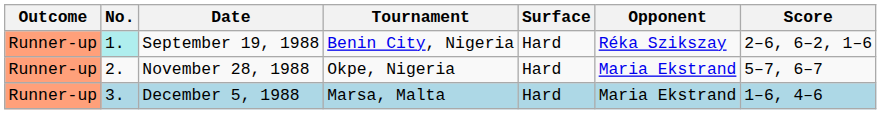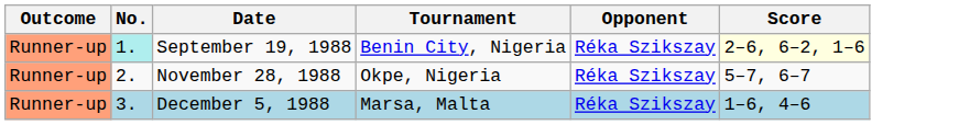 <table class="wikitable" style="font-size:97%;">
 <tr>
 <th>Outcome</th>
 <th>No.</th>
 <th>Date</th>
 <th>Tournament</th>
-<th>Surface</th>
 <th>Opponent</th>
 <th>Score</th>
 </tr>
 <tr>
 <td bgcolor=FFA07A>Runner-up</td>
 <td style="background: paleturquoise;">1.</td>
 <td>September 19, 1988</td>
 <td><a href='#'>Benin City</a>, Nigeria</td>
-<td>Hard</td>
 <td> <a href='#'>Réka Szikszay</a></td>
-<td>2–6, 6–2, 1–6</td>
+<td style="background: lightyellow;">2–6, 6–2, 1–6</td>
 </tr>
 <tr>
 <td bgcolor=FFA07A>Runner-up</td>
 <td>2.</td>
 <td>November 28, 1988</td>
 <td>Okpe, Nigeria</td>
-<td>Hard</td>
-<td> <a href='#'>Maria Ekstrand</a></td>
+<td> <a href='#'>Réka Szikszay</a></td>
 <td>5–7, 6–7</td>
 </tr>
 <tr bgcolor=lightblue>
 <td bgcolor=FFA07A>Runner-up</td>
 <td>3.</td>
 <td>December 5, 1988</td>
 <td>Marsa, Malta</td>
-<td>Hard</td>
-<td> Maria Ekstrand</td>
+<td> <a href='#'>Réka Szikszay</a></td>
 <td>1–6, 4–6</td>
 </tr>
 </table>
